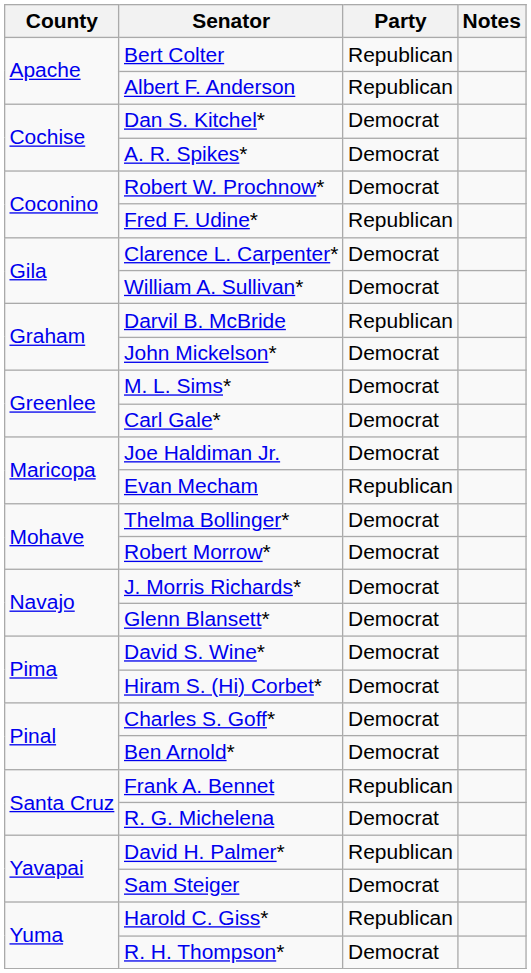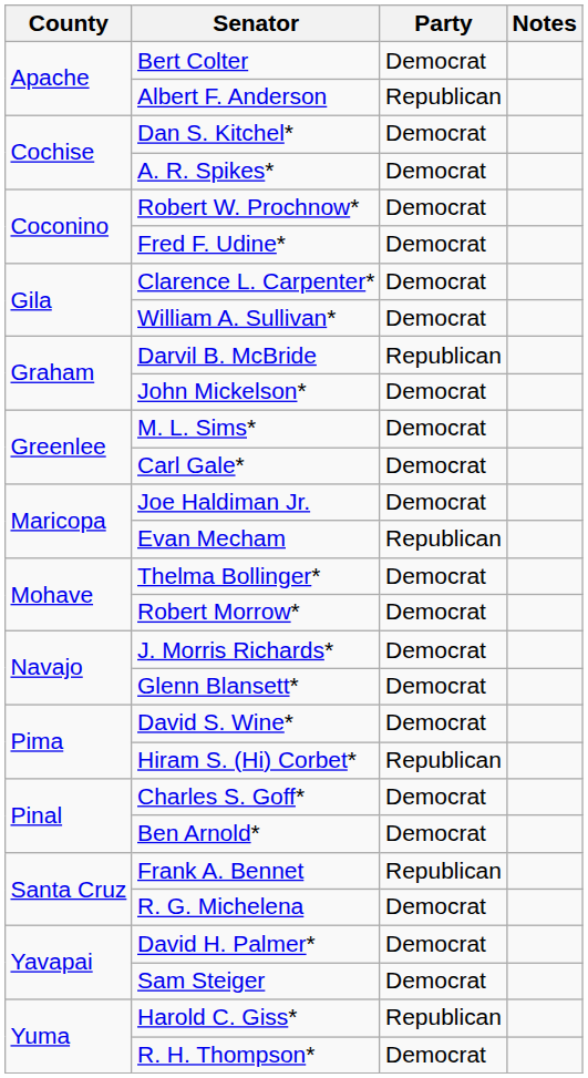 <table class=wikitable>
 <tr>
 <th>County</th>
 <th>Senator</th>
 <th>Party</th>
 <th>Notes</th>
 </tr>
 <tr>
 <td rowspan="2"><a href='#'>Apache</a></td>
 <td><a href='#'>Bert Colter</a></td>
-<td>Republican</td>
+<td>Democrat</td>
 <td></td>
 </tr>
 <tr>
 <td><a href='#'>Albert F. Anderson</a></td>
 <td>Republican</td>
 <td></td>
 </tr>
 <tr>
 <td rowspan="2"><a href='#'>Cochise</a></td>
 <td><a href='#'>Dan S. Kitchel</a>*</td>
 <td>Democrat</td>
 <td></td>
 </tr>
 <tr>
 <td><a href='#'>A. R. Spikes</a>*</td>
 <td>Democrat</td>
 <td></td>
 </tr>
 <tr>
 <td rowspan="2"><a href='#'>Coconino</a></td>
 <td><a href='#'>Robert W. Prochnow</a>*</td>
 <td>Democrat</td>
 <td></td>
 </tr>
 <tr>
 <td><a href='#'>Fred F. Udine</a>*</td>
-<td>Republican</td>
+<td>Democrat</td>
 <td></td>
 </tr>
 <tr>
 <td rowspan="2"><a href='#'>Gila</a></td>
 <td><a href='#'>Clarence L. Carpenter</a>*</td>
 <td>Democrat</td>
 <td></td>
 </tr>
 <tr>
 <td><a href='#'>William A. Sullivan</a>*</td>
 <td>Democrat</td>
 <td></td>
 </tr>
 <tr>
 <td rowspan="2"><a href='#'>Graham</a></td>
 <td><a href='#'>Darvil B. McBride</a></td>
 <td>Republican</td>
 <td></td>
 </tr>
 <tr>
 <td><a href='#'>John Mickelson</a>*</td>
 <td>Democrat</td>
 <td></td>
 </tr>
 <tr>
 <td rowspan="2"><a href='#'>Greenlee</a></td>
 <td><a href='#'>M. L. Sims</a>*</td>
 <td>Democrat</td>
 <td></td>
 </tr>
 <tr>
 <td><a href='#'>Carl Gale</a>*</td>
 <td>Democrat</td>
 <td></td>
 </tr>
 <tr>
 <td rowspan="2"><a href='#'>Maricopa</a></td>
 <td><a href='#'>Joe Haldiman Jr.</a></td>
 <td>Democrat</td>
 <td></td>
 </tr>
 <tr>
 <td><a href='#'>Evan Mecham</a></td>
 <td>Republican</td>
 <td></td>
 </tr>
 <tr>
 <td rowspan="2"><a href='#'>Mohave</a></td>
 <td><a href='#'>Thelma Bollinger</a>*</td>
 <td>Democrat</td>
 <td></td>
 </tr>
 <tr>
 <td><a href='#'>Robert Morrow</a>*</td>
 <td>Democrat</td>
 <td></td>
 </tr>
 <tr>
 <td rowspan="2"><a href='#'>Navajo</a></td>
 <td><a href='#'>J. Morris Richards</a>*</td>
 <td>Democrat</td>
 <td></td>
 </tr>
 <tr>
 <td><a href='#'>Glenn Blansett</a>*</td>
 <td>Democrat</td>
 <td></td>
 </tr>
 <tr>
 <td rowspan="2"><a href='#'>Pima</a></td>
 <td><a href='#'>David S. Wine</a>*</td>
 <td>Democrat</td>
 <td></td>
 </tr>
 <tr>
 <td><a href='#'>Hiram S. (Hi) Corbet</a>*</td>
-<td>Democrat</td>
+<td>Republican</td>
 <td></td>
 </tr>
 <tr>
 <td rowspan="2"><a href='#'>Pinal</a></td>
 <td><a href='#'>Charles S. Goff</a>*</td>
 <td>Democrat</td>
 <td></td>
 </tr>
 <tr>
 <td><a href='#'>Ben Arnold</a>*</td>
 <td>Democrat</td>
 <td></td>
 </tr>
 <tr>
 <td rowspan="2"><a href='#'>Santa Cruz</a></td>
 <td><a href='#'>Frank A. Bennet</a></td>
 <td>Republican</td>
 <td></td>
 </tr>
 <tr>
 <td><a href='#'>R. G. Michelena</a></td>
 <td>Democrat</td>
 <td></td>
 </tr>
 <tr>
 <td rowspan="2"><a href='#'>Yavapai</a></td>
 <td><a href='#'>David H. Palmer</a>*</td>
-<td>Republican</td>
+<td>Democrat</td>
 <td></td>
 </tr>
 <tr>
 <td><a href='#'>Sam Steiger</a></td>
 <td>Democrat</td>
 <td></td>
 </tr>
 <tr>
 <td rowspan="2"><a href='#'>Yuma</a></td>
 <td><a href='#'>Harold C. Giss</a>*</td>
 <td>Republican</td>
 <td></td>
 </tr>
 <tr>
 <td><a href='#'>R. H. Thompson</a>*</td>
 <td>Democrat</td>
 <td></td>
 </tr>
 <tr>
 </tr>
 </table>
